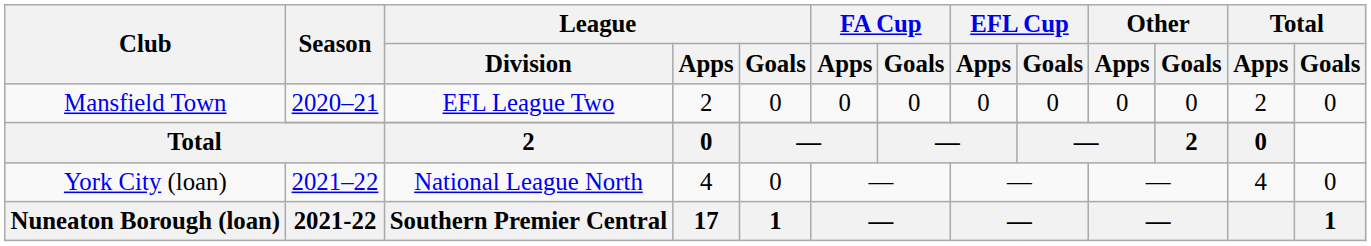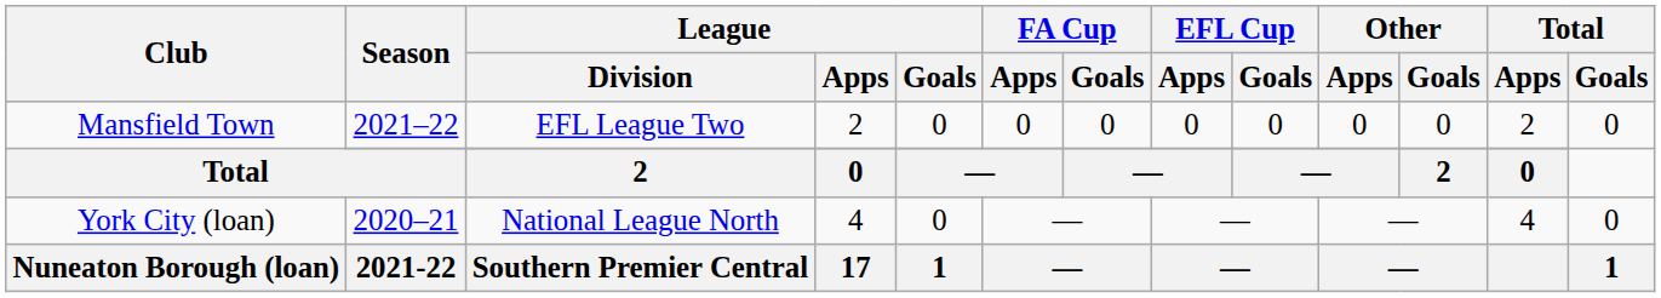 <table class="wikitable" style="text-align:center;">
 <tr>
 <th rowspan="2">Club</th>
 <th rowspan="2">Season</th>
 <th colspan="3">League</th>
 <th colspan="2"><a href='#'>FA Cup</a></th>
 <th colspan="2"><a href='#'>EFL Cup</a></th>
 <th colspan="2">Other</th>
 <th colspan="2">Total</th>
 </tr>
 <tr>
 <th>Division</th>
 <th>Apps</th>
 <th>Goals</th>
 <th>Apps</th>
 <th>Goals</th>
 <th>Apps</th>
 <th>Goals</th>
 <th>Apps</th>
 <th>Goals</th>
 <th>Apps</th>
 <th>Goals</th>
 </tr>
 <tr>
 <td rowspan="2" valign="center"><a href='#'>Mansfield Town</a></td>
-<td><a href='#'>2020–21</a></td>
+<td><a href='#'>2021–22</a></td>
 <td><a href='#'>EFL League Two</a></td>
 <td>2</td>
 <td>0</td>
 <td>0</td>
 <td>0</td>
 <td>0</td>
 <td>0</td>
 <td>0</td>
 <td>0</td>
 <td>2</td>
 <td>0</td>
 </tr>
 <tr>
 </tr>
 <tr>
 <th colspan="2">Total</th>
 <th>2</th>
 <th>0</th>
 <th colspan="2">—</th>
 <th colspan="2">—</th>
 <th colspan="2">—</th>
 <th>2</th>
 <th>0</th>
 </tr>
 <tr>
 <td><a href='#'>York City</a> (loan)</td>
-<td><a href='#'>2021–22</a></td>
+<td><a href='#'>2020–21</a></td>
 <td><a href='#'>National League North</a></td>
 <td>4</td>
 <td>0</td>
 <td colspan="2">—</td>
 <td colspan="2">—</td>
 <td colspan="2">—</td>
 <td>4</td>
 <td>0</td>
 </tr>
 <tr>
 <th>Nuneaton Borough (loan)</th>
 <th>2021-22</th>
 <th>Southern Premier Central</th>
 <th>17</th>
 <th>1</th>
 <th colspan="2">—</th>
 <th colspan="2">—</th>
 <th colspan="2">—</th>
 <th></th>
 <th>1</th>
 </tr>
 </table>
